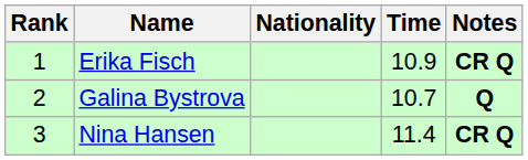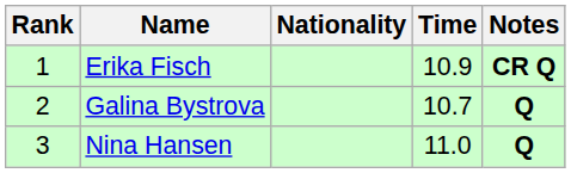 <table class="wikitable sortable" style="text-align:center">
 <tr>
 <th>Rank</th>
 <th>Name</th>
 <th>Nationality</th>
 <th>Time</th>
 <th>Notes</th>
 </tr>
 <tr bgcolor=ccffcc>
 <td>1</td>
 <td align=left><a href='#'>Erika Fisch</a></td>
 <td align=left></td>
 <td>10.9</td>
 <td><strong>CR Q</strong></td>
 </tr>
 <tr bgcolor=ccffcc>
 <td>2</td>
 <td align=left><a href='#'>Galina Bystrova</a></td>
 <td align=left></td>
 <td>10.7</td>
 <td><strong>Q</strong></td>
 </tr>
 <tr bgcolor=ccffcc>
 <td>3</td>
 <td align=left><a href='#'>Nina Hansen</a></td>
 <td align=left></td>
-<td>11.4</td>
-<td><strong>CR Q</strong></td>
+<td>11.0</td>
+<td><strong>Q</strong></td>
 </tr>
 </table>
